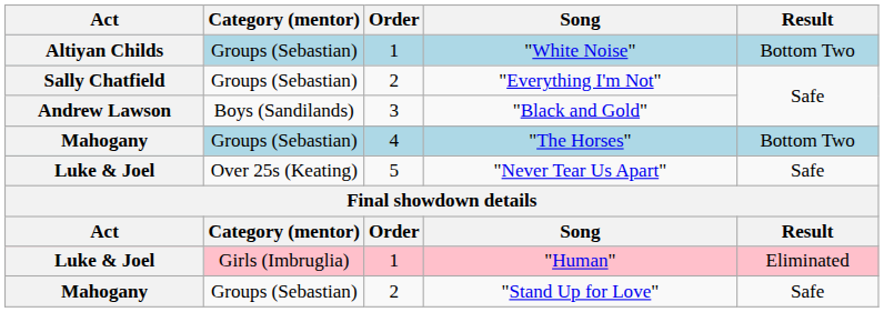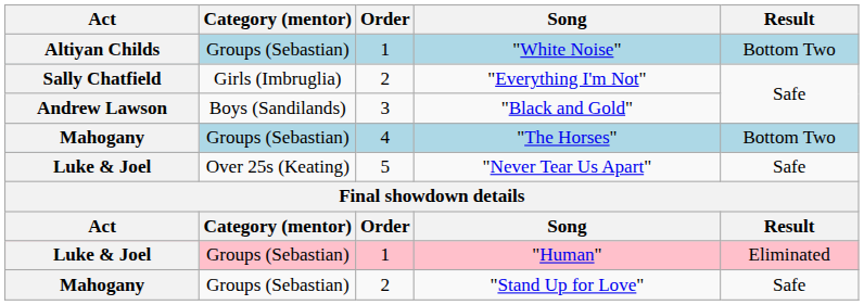 <table class="wikitable plainrowheaders" style="text-align:center;">
 <tr>
 <th scope="col">Act</th>
 <th scope="col">Category (mentor)</th>
 <th scope="col">Order</th>
 <th scope="col" style="width:16em;">Song</th>
 <th scope="col" style="width:7em;">Result</th>
 </tr>
 <tr style="background:lightblue;">
 <th scope="row">Altiyan Childs</th>
 <td>Groups (Sebastian)</td>
 <td>1</td>
 <td>"<a href='#'>White Noise</a>"</td>
 <td>Bottom Two</td>
 </tr>
 <tr>
 <th scope="row">Sally Chatfield</th>
-<td>Groups (Sebastian)</td>
+<td>Girls (Imbruglia)</td>
 <td>2</td>
 <td>"<a href='#'>Everything I'm Not</a>"</td>
 <td rowspan=2>Safe</td>
 </tr>
 <tr>
 <th scope="row">Andrew Lawson</th>
 <td>Boys (Sandilands)</td>
 <td>3</td>
 <td>"<a href='#'>Black and Gold</a>"</td>
 </tr>
 <tr style="background:lightblue;">
 <th scope="row">Mahogany</th>
 <td>Groups (Sebastian)</td>
 <td>4</td>
 <td>"<a href='#'>The Horses</a>"</td>
 <td>Bottom Two</td>
 </tr>
 <tr>
 <th scope="row">Luke & Joel</th>
 <td>Over 25s (Keating)</td>
 <td>5</td>
 <td>"<a href='#'>Never Tear Us Apart</a>"</td>
 <td>Safe</td>
 </tr>
 <tr>
 <th colspan="16">Final showdown details</th>
 </tr>
 <tr>
 <th scope="col" style="width:10em;">Act</th>
 <th scope="col">Category (mentor)</th>
 <th scope="col">Order</th>
 <th scope="col" style="width:16em;">Song</th>
 <th scope="col" style="width:6em;">Result</th>
 </tr>
 <tr style="background:pink;">
 <th scope="row">Luke & Joel</th>
-<td>Girls (Imbruglia)</td>
+<td>Groups (Sebastian)</td>
 <td>1</td>
 <td>"<a href='#'>Human</a>"</td>
 <td>Eliminated</td>
 </tr>
 <tr>
 <th scope="row">Mahogany</th>
 <td>Groups (Sebastian)</td>
 <td>2</td>
 <td>"<a href='#'>Stand Up for Love</a>"</td>
 <td>Safe</td>
 </tr>
 </table>
